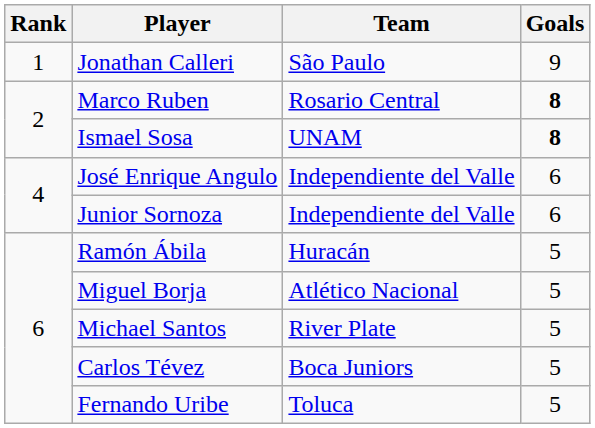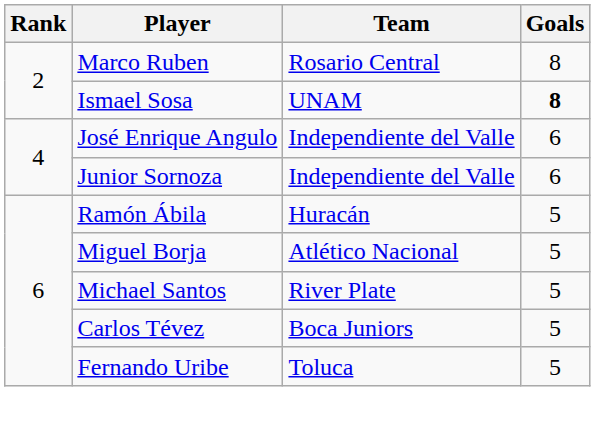 <table class="wikitable">
 <tr>
 <th>Rank</th>
 <th>Player</th>
 <th>Team</th>
 <th>Goals</th>
 </tr>
 <tr>
-<td align=center>1</td>
-<td> <a href='#'>Jonathan Calleri</a></td>
-<td> <a href='#'>São Paulo</a></td>
-<td align=center>9</td>
-</tr>
-<tr>
 <td align=center rowspan=2>2</td>
 <td> <a href='#'>Marco Ruben</a></td>
 <td> <a href='#'>Rosario Central</a></td>
-<td align=center><strong>8</strong></td>
+<td align=center>8</td>
 </tr>
 <tr>
 <td> <a href='#'>Ismael Sosa</a></td>
 <td> <a href='#'>UNAM</a></td>
 <td align=center><strong>8</strong></td>
 </tr>
 <tr>
 <td align=center rowspan=2>4</td>
 <td> <a href='#'>José Enrique Angulo</a></td>
 <td> <a href='#'>Independiente del Valle</a></td>
 <td align=center>6</td>
 </tr>
 <tr>
 <td> <a href='#'>Junior Sornoza</a></td>
 <td> <a href='#'>Independiente del Valle</a></td>
 <td align=center>6</td>
 </tr>
 <tr>
 <td align=center rowspan=5>6</td>
 <td> <a href='#'>Ramón Ábila</a></td>
 <td> <a href='#'>Huracán</a></td>
 <td align=center>5</td>
 </tr>
 <tr>
 <td> <a href='#'>Miguel Borja</a></td>
 <td> <a href='#'>Atlético Nacional</a></td>
 <td align=center>5</td>
 </tr>
 <tr>
 <td> <a href='#'>Michael Santos</a></td>
 <td> <a href='#'>River Plate</a></td>
 <td align=center>5</td>
 </tr>
 <tr>
 <td> <a href='#'>Carlos Tévez</a></td>
 <td> <a href='#'>Boca Juniors</a></td>
 <td align=center>5</td>
 </tr>
 <tr>
 <td> <a href='#'>Fernando Uribe</a></td>
 <td> <a href='#'>Toluca</a></td>
 <td align=center>5</td>
 </tr>
 </table>
